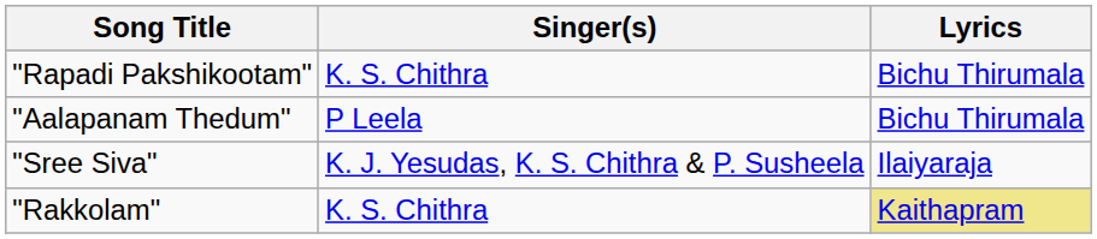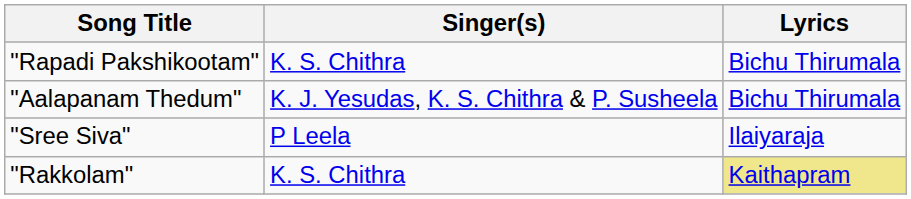 <table class="wikitable">
 <tr>
 <th>Song Title</th>
 <th>Singer(s)</th>
 <th>Lyrics</th>
 </tr>
 <tr>
 <td>"Rapadi Pakshikootam"</td>
 <td><a href='#'>K. S. Chithra</a></td>
 <td><a href='#'>Bichu Thirumala</a></td>
 </tr>
 <tr>
 <td>"Aalapanam Thedum"</td>
-<td><a href='#'>P Leela</a></td>
+<td><a href='#'>K. J. Yesudas</a>, <a href='#'>K. S. Chithra</a> & <a href='#'>P. Susheela</a></td>
 <td><a href='#'>Bichu Thirumala</a></td>
 </tr>
 <tr https://youtu.be/N3VLo0acSoM?si=of9nsIz07mEhjSam>
 <td>"Sree Siva"</td>
-<td><a href='#'>K. J. Yesudas</a>, <a href='#'>K. S. Chithra</a> & <a href='#'>P. Susheela</a></td>
+<td><a href='#'>P Leela</a></td>
 <td><a href='#'>Ilaiyaraja</a></td>
 </tr>
 <tr>
 <td>"Rakkolam"</td>
 <td><a href='#'>K. S. Chithra</a></td>
 <td style="background: khaki;"><a href='#'>Kaithapram</a></td>
 </tr>
 </table>
